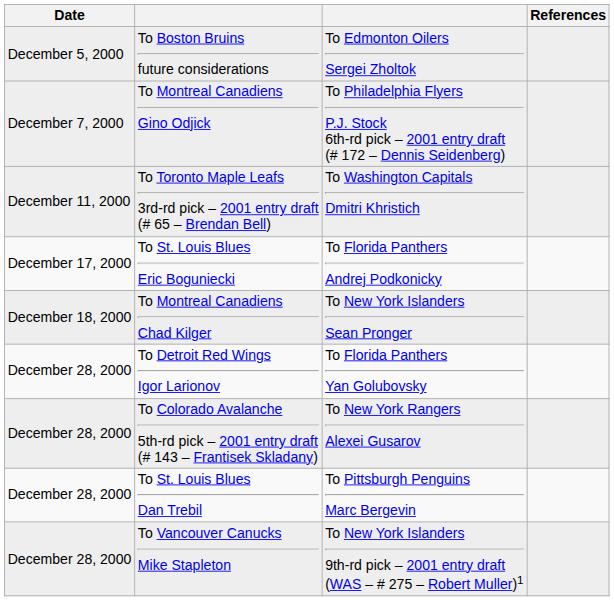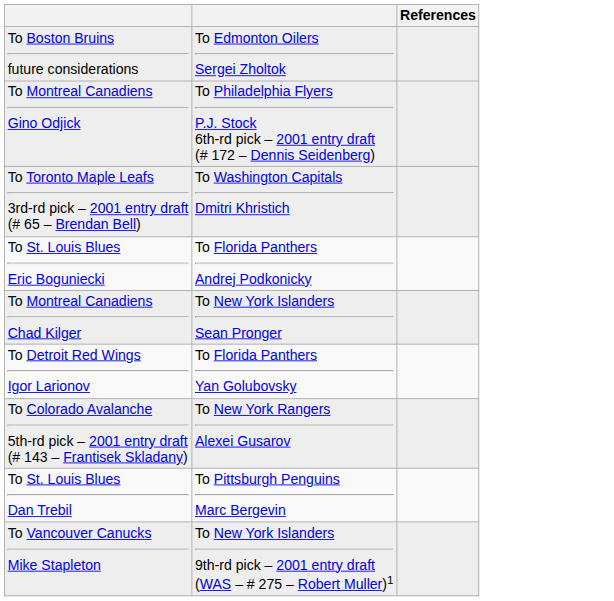 <table class="wikitable">
 <tr>
-<th>Date</th>
 <th></th>
 <th></th>
 <th>References</th>
 </tr>
 <tr bgcolor="#eeeeee">
-<td>December 5, 2000</td>
 <td valign="top">To <a href='#'>Boston Bruins</a><hr>future considerations</td>
 <td valign="top">To <a href='#'>Edmonton Oilers</a><hr><a href='#'>Sergei Zholtok</a></td>
 <td></td>
 </tr>
 <tr bgcolor="#eeeeee">
-<td>December 7, 2000</td>
 <td valign="top">To <a href='#'>Montreal Canadiens</a><hr><a href='#'>Gino Odjick</a></td>
 <td valign="top">To <a href='#'>Philadelphia Flyers</a><hr><a href='#'>P.J. Stock</a><br>6th-rd pick – <a href='#'>2001 entry draft</a><br>(# 172 – <a href='#'>Dennis Seidenberg</a>)</td>
 <td></td>
 </tr>
 <tr bgcolor="#eeeeee">
-<td>December 11, 2000</td>
 <td valign="top">To <a href='#'>Toronto Maple Leafs</a><hr>3rd-rd pick – <a href='#'>2001 entry draft</a><br>(# 65 – <a href='#'>Brendan Bell</a>)</td>
 <td valign="top">To <a href='#'>Washington Capitals</a><hr><a href='#'>Dmitri Khristich</a></td>
 <td></td>
 </tr>
 <tr>
-<td>December 17, 2000</td>
 <td valign="top">To <a href='#'>St. Louis Blues</a><hr><a href='#'>Eric Boguniecki</a></td>
 <td valign="top">To <a href='#'>Florida Panthers</a><hr><a href='#'>Andrej Podkonicky</a></td>
 <td></td>
 </tr>
 <tr bgcolor="#eeeeee">
-<td>December 18, 2000</td>
 <td valign="top">To <a href='#'>Montreal Canadiens</a><hr><a href='#'>Chad Kilger</a></td>
 <td valign="top">To <a href='#'>New York Islanders</a><hr><a href='#'>Sean Pronger</a></td>
 <td></td>
 </tr>
 <tr>
-<td>December 28, 2000</td>
 <td valign="top">To <a href='#'>Detroit Red Wings</a><hr><a href='#'>Igor Larionov</a></td>
 <td valign="top">To <a href='#'>Florida Panthers</a><hr><a href='#'>Yan Golubovsky</a></td>
 <td></td>
 </tr>
 <tr bgcolor="#eeeeee">
-<td>December 28, 2000</td>
 <td valign="top">To <a href='#'>Colorado Avalanche</a><hr>5th-rd pick – <a href='#'>2001 entry draft</a><br>(# 143 – <a href='#'>Frantisek Skladany</a>)</td>
 <td valign="top">To <a href='#'>New York Rangers</a><hr><a href='#'>Alexei Gusarov</a></td>
 <td></td>
 </tr>
 <tr>
-<td>December 28, 2000</td>
 <td valign="top">To <a href='#'>St. Louis Blues</a><hr><a href='#'>Dan Trebil</a></td>
 <td valign="top">To <a href='#'>Pittsburgh Penguins</a><hr><a href='#'>Marc Bergevin</a></td>
 <td></td>
 </tr>
 <tr bgcolor="#eeeeee">
-<td>December 28, 2000</td>
 <td valign="top">To <a href='#'>Vancouver Canucks</a><hr><a href='#'>Mike Stapleton</a></td>
 <td valign="top">To <a href='#'>New York Islanders</a><hr>9th-rd pick – <a href='#'>2001 entry draft</a><br>(<a href='#'>WAS</a> – # 275 – <a href='#'>Robert Muller</a>)<sup>1</sup></td>
 <td></td>
 </tr>
 </table>
